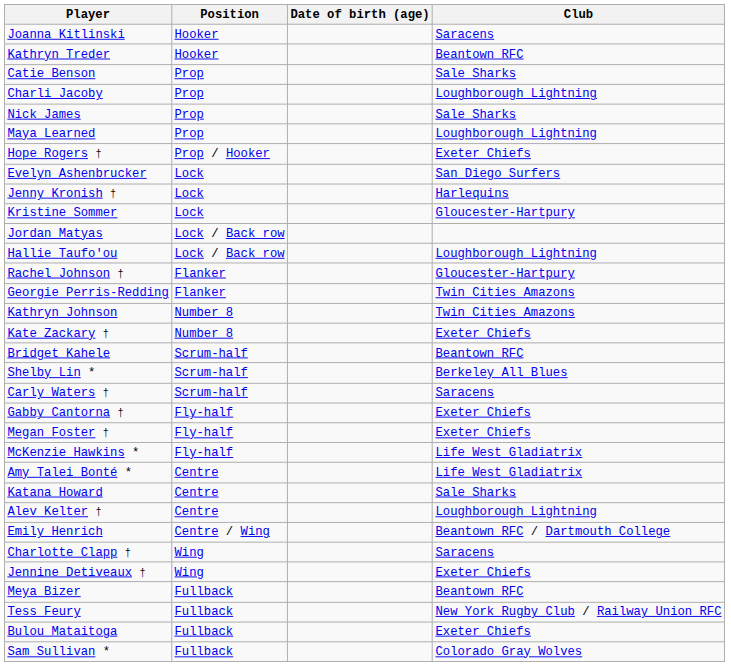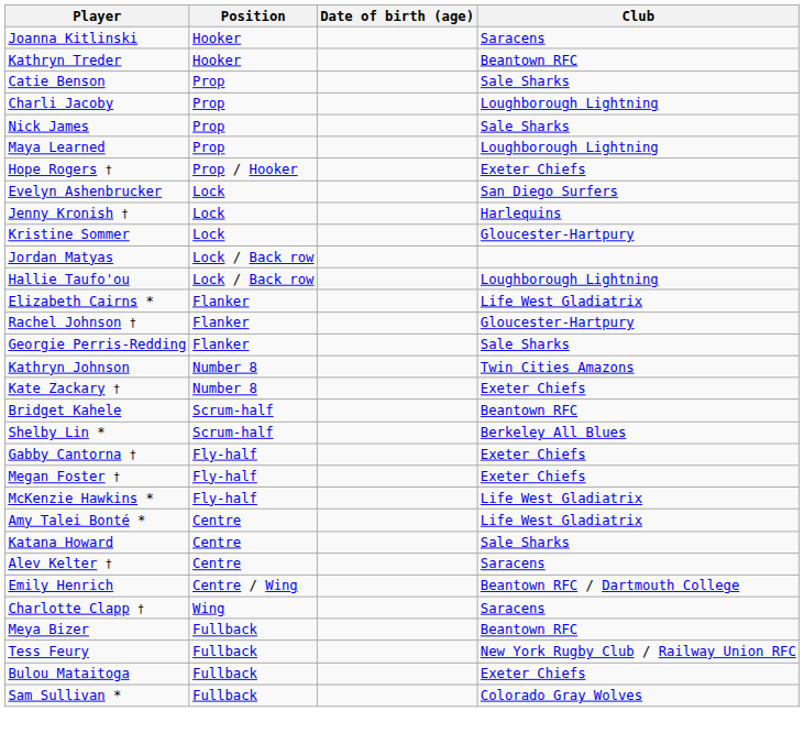 <table class="wikitable sortable">
 <tr>
 <th>Player</th>
 <th>Position</th>
 <th>Date of birth (age)</th>
 <th>Club</th>
 </tr>
 <tr>
 <td><a href='#'>Joanna Kitlinski</a></td>
 <td><a href='#'>Hooker</a></td>
 <td></td>
 <td> <a href='#'>Saracens</a></td>
 </tr>
 <tr>
 <td><a href='#'>Kathryn Treder</a></td>
 <td><a href='#'>Hooker</a></td>
 <td></td>
 <td> <a href='#'>Beantown RFC</a></td>
 </tr>
 <tr>
 <td><a href='#'>Catie Benson</a></td>
 <td><a href='#'>Prop</a></td>
 <td></td>
 <td> <a href='#'>Sale Sharks</a></td>
 </tr>
 <tr>
 <td><a href='#'>Charli Jacoby</a></td>
 <td><a href='#'>Prop</a></td>
 <td></td>
 <td> <a href='#'>Loughborough Lightning</a></td>
 </tr>
 <tr>
 <td><a href='#'>Nick James</a></td>
 <td><a href='#'>Prop</a></td>
 <td></td>
 <td> <a href='#'>Sale Sharks</a></td>
 </tr>
 <tr>
 <td><a href='#'>Maya Learned</a></td>
 <td><a href='#'>Prop</a></td>
 <td></td>
 <td> <a href='#'>Loughborough Lightning</a></td>
 </tr>
 <tr>
 <td><a href='#'>Hope Rogers</a> <small>†</small></td>
 <td><a href='#'>Prop</a> / <a href='#'>Hooker</a></td>
 <td></td>
 <td> <a href='#'>Exeter Chiefs</a></td>
 </tr>
 <tr>
 <td><a href='#'>Evelyn Ashenbrucker</a></td>
 <td><a href='#'>Lock</a></td>
 <td></td>
 <td> <a href='#'>San Diego Surfers</a></td>
 </tr>
 <tr>
 <td><a href='#'>Jenny Kronish</a> <small>†</small></td>
 <td><a href='#'>Lock</a></td>
 <td></td>
 <td> <a href='#'>Harlequins</a></td>
 </tr>
 <tr>
 <td><a href='#'>Kristine Sommer</a></td>
 <td><a href='#'>Lock</a></td>
 <td></td>
 <td> <a href='#'>Gloucester-Hartpury</a></td>
 </tr>
 <tr>
 <td><a href='#'>Jordan Matyas</a></td>
 <td><a href='#'>Lock</a> / <a href='#'>Back row</a></td>
 <td></td>
 <td></td>
 </tr>
 <tr>
 <td><a href='#'>Hallie Taufo'ou</a></td>
 <td><a href='#'>Lock</a> / <a href='#'>Back row</a></td>
 <td></td>
 <td> <a href='#'>Loughborough Lightning</a></td>
 </tr>
 <tr>
+<td><a href='#'>Elizabeth Cairns</a> *</td>
+<td><a href='#'>Flanker</a></td>
+<td></td>
+<td> <a href='#'>Life West Gladiatrix</a></td>
+</tr>
+<tr>
 <td><a href='#'>Rachel Johnson</a> <small>†</small></td>
 <td><a href='#'>Flanker</a></td>
 <td></td>
 <td> <a href='#'>Gloucester-Hartpury</a></td>
 </tr>
 <tr>
 <td><a href='#'>Georgie Perris-Redding</a></td>
 <td><a href='#'>Flanker</a></td>
 <td></td>
-<td> <a href='#'>Twin Cities Amazons</a></td>
+<td> <a href='#'>Sale Sharks</a></td>
 </tr>
 <tr>
 <td><a href='#'>Kathryn Johnson</a></td>
 <td><a href='#'>Number 8</a></td>
 <td></td>
 <td> <a href='#'>Twin Cities Amazons</a></td>
 </tr>
 <tr>
 <td><a href='#'>Kate Zackary</a> <small>†</small></td>
 <td><a href='#'>Number 8</a></td>
 <td></td>
 <td> <a href='#'>Exeter Chiefs</a></td>
 </tr>
 <tr>
 <td><a href='#'>Bridget Kahele</a></td>
 <td><a href='#'>Scrum-half</a></td>
 <td></td>
 <td> <a href='#'>Beantown RFC</a></td>
 </tr>
 <tr>
 <td><a href='#'>Shelby Lin</a> *</td>
 <td><a href='#'>Scrum-half</a></td>
 <td></td>
 <td> <a href='#'>Berkeley All Blues</a></td>
-</tr>
-<tr>
-<td><a href='#'>Carly Waters</a> <small>†</small></td>
-<td><a href='#'>Scrum-half</a></td>
-<td></td>
-<td> <a href='#'>Saracens</a></td>
 </tr>
 <tr>
 <td><a href='#'>Gabby Cantorna</a> <small>†</small></td>
 <td><a href='#'>Fly-half</a></td>
 <td></td>
 <td> <a href='#'>Exeter Chiefs</a></td>
 </tr>
 <tr>
 <td><a href='#'>Megan Foster</a> <small>†</small></td>
 <td><a href='#'>Fly-half</a></td>
 <td></td>
 <td> <a href='#'>Exeter Chiefs</a></td>
 </tr>
 <tr>
 <td><a href='#'>McKenzie Hawkins</a> *</td>
 <td><a href='#'>Fly-half</a></td>
 <td></td>
 <td> <a href='#'>Life West Gladiatrix</a></td>
 </tr>
 <tr>
 <td><a href='#'>Amy Talei Bonté</a> *</td>
 <td><a href='#'>Centre</a></td>
 <td></td>
 <td> <a href='#'>Life West Gladiatrix</a></td>
 </tr>
 <tr>
 <td><a href='#'>Katana Howard</a></td>
 <td><a href='#'>Centre</a></td>
 <td></td>
 <td> <a href='#'>Sale Sharks</a></td>
 </tr>
 <tr>
 <td><a href='#'>Alev Kelter</a> <small>†</small></td>
 <td><a href='#'>Centre</a></td>
 <td></td>
-<td> <a href='#'>Loughborough Lightning</a></td>
+<td> <a href='#'>Saracens</a></td>
 </tr>
 <tr>
 <td><a href='#'>Emily Henrich</a></td>
 <td><a href='#'>Centre</a> / <a href='#'>Wing</a></td>
 <td></td>
 <td> <a href='#'>Beantown RFC</a> / <a href='#'>Dartmouth College</a></td>
 </tr>
 <tr>
 <td><a href='#'>Charlotte Clapp</a> <small>†</small></td>
 <td><a href='#'>Wing</a></td>
 <td></td>
 <td> <a href='#'>Saracens</a></td>
-</tr>
-<tr>
-<td><a href='#'>Jennine Detiveaux</a> <small>†</small></td>
-<td><a href='#'>Wing</a></td>
-<td></td>
-<td> <a href='#'>Exeter Chiefs</a></td>
 </tr>
 <tr>
 <td><a href='#'>Meya Bizer</a></td>
 <td><a href='#'>Fullback</a></td>
 <td></td>
 <td> <a href='#'>Beantown RFC</a></td>
 </tr>
 <tr>
 <td><a href='#'>Tess Feury</a></td>
 <td><a href='#'>Fullback</a></td>
 <td></td>
 <td> <a href='#'>New York Rugby Club</a> / <a href='#'>Railway Union RFC</a></td>
 </tr>
 <tr>
 <td><a href='#'>Bulou Mataitoga</a></td>
 <td><a href='#'>Fullback</a></td>
 <td></td>
 <td> <a href='#'>Exeter Chiefs</a></td>
 </tr>
 <tr>
 <td><a href='#'>Sam Sullivan</a> *</td>
 <td><a href='#'>Fullback</a></td>
 <td></td>
 <td> <a href='#'>Colorado Gray Wolves</a></td>
 </tr>
 </table>
